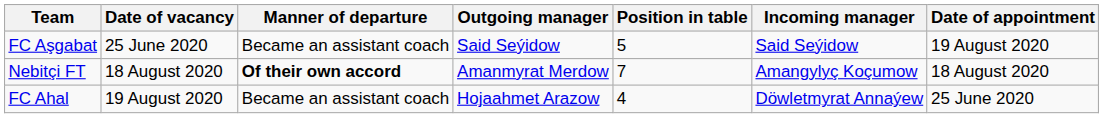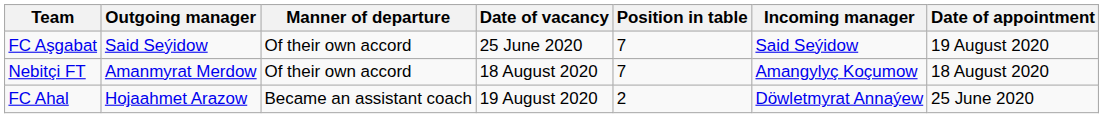 <table class="wikitable">
 <tr>
 <th>Team</th>
+<th>Outgoing manager</th>
+<th>Manner of departure</th>
 <th>Date of vacancy</th>
-<th>Manner of departure</th>
-<th>Outgoing manager</th>
 <th>Position in table</th>
 <th>Incoming manager</th>
 <th>Date of appointment</th>
 </tr>
 <tr>
 <td><a href='#'>FC Aşgabat</a></td>
+<td> <a href='#'>Said Seýidow</a></td>
+<td>Of their own accord</td>
 <td>25 June 2020</td>
-<td>Became an assistant coach</td>
-<td> <a href='#'>Said Seýidow</a></td>
-<td>5</td>
+<td>7</td>
 <td> <a href='#'>Said Seýidow</a></td>
 <td>19 August 2020</td>
 </tr>
 <tr>
 <td><a href='#'>Nebitçi FT</a></td>
+<td> <a href='#'>Amanmyrat Merdow</a></td>
+<td>Of their own accord</td>
 <td>18 August 2020</td>
-<td><strong>Of their own accord</strong></td>
-<td> <a href='#'>Amanmyrat Merdow</a></td>
 <td>7</td>
 <td> <a href='#'>Amangylyç Koçumow</a></td>
 <td>18 August 2020</td>
 </tr>
 <tr>
 <td><a href='#'>FC Ahal</a></td>
+<td> <a href='#'>Hojaahmet Arazow</a></td>
+<td>Became an assistant coach</td>
 <td>19 August 2020</td>
-<td>Became an assistant coach</td>
-<td> <a href='#'>Hojaahmet Arazow</a></td>
-<td>4</td>
+<td>2</td>
 <td> <a href='#'>Döwletmyrat Annaýew</a></td>
 <td>25 June 2020</td>
 </tr>
 </table>
